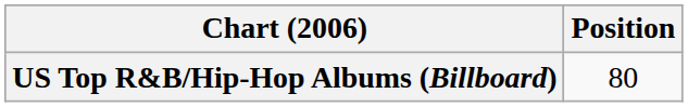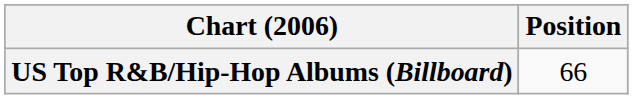 <table class="wikitable plainrowheaders" style="text-align:center">
 <tr>
 <th scope="col">Chart (2006)</th>
 <th scope="col">Position</th>
 </tr>
 <tr>
 <th scope="row">US Top R&B/Hip-Hop Albums (<em>Billboard</em>)</th>
-<td>80</td>
+<td>66</td>
 </tr>
 </table>
